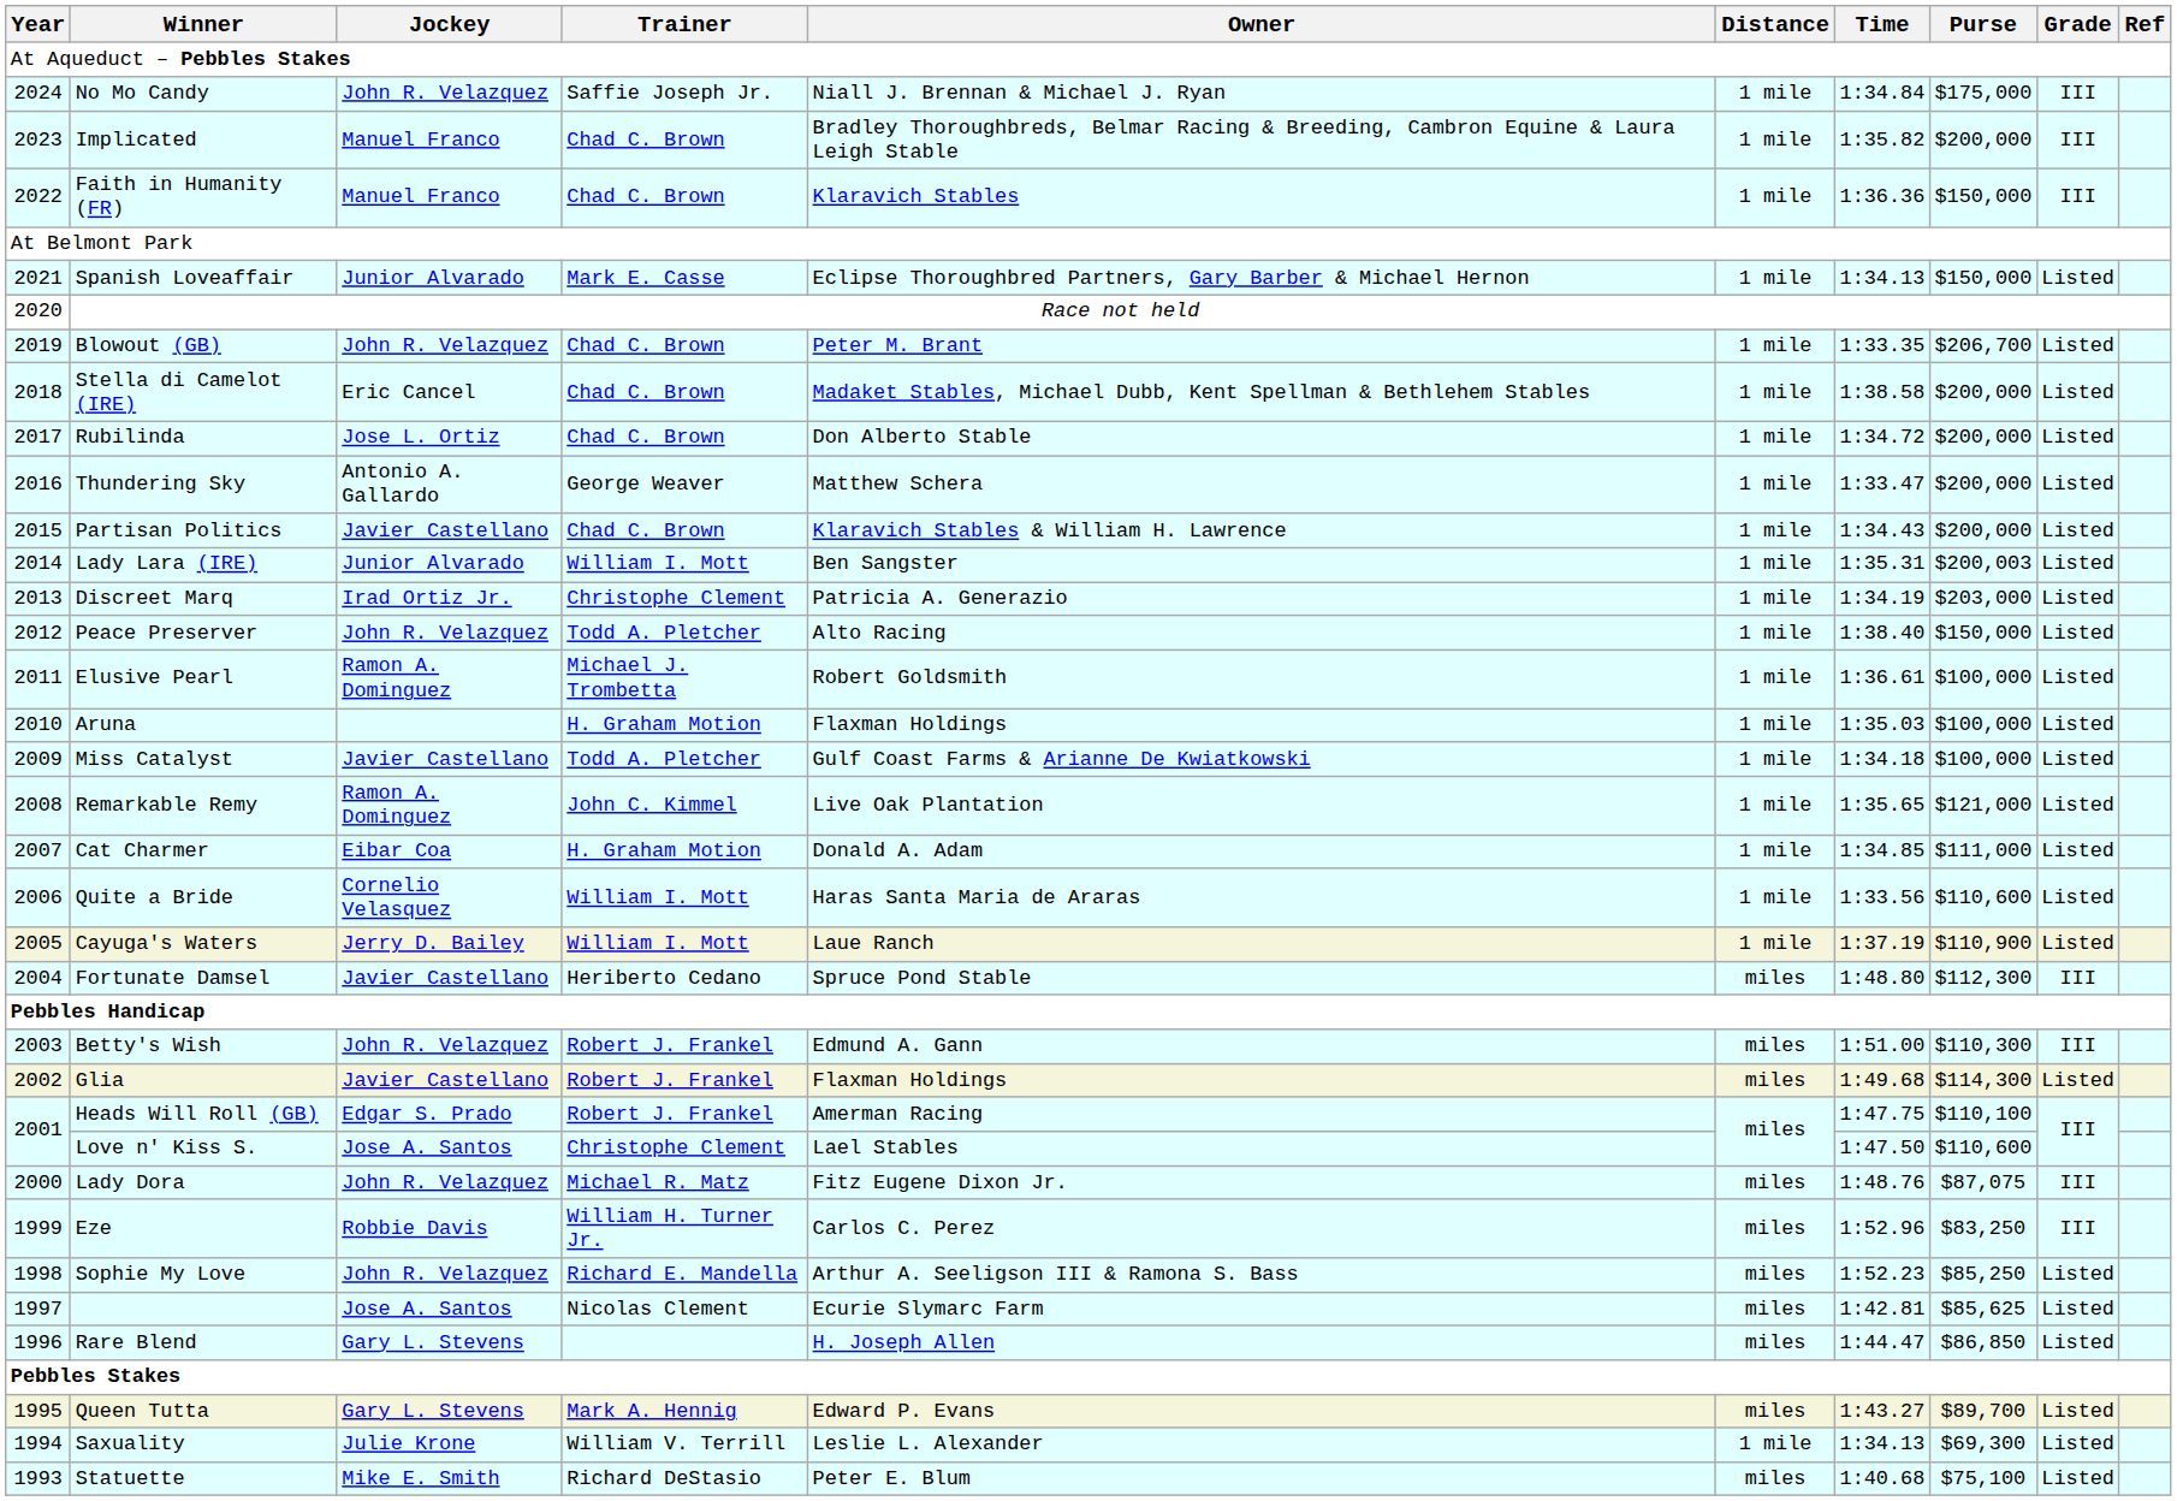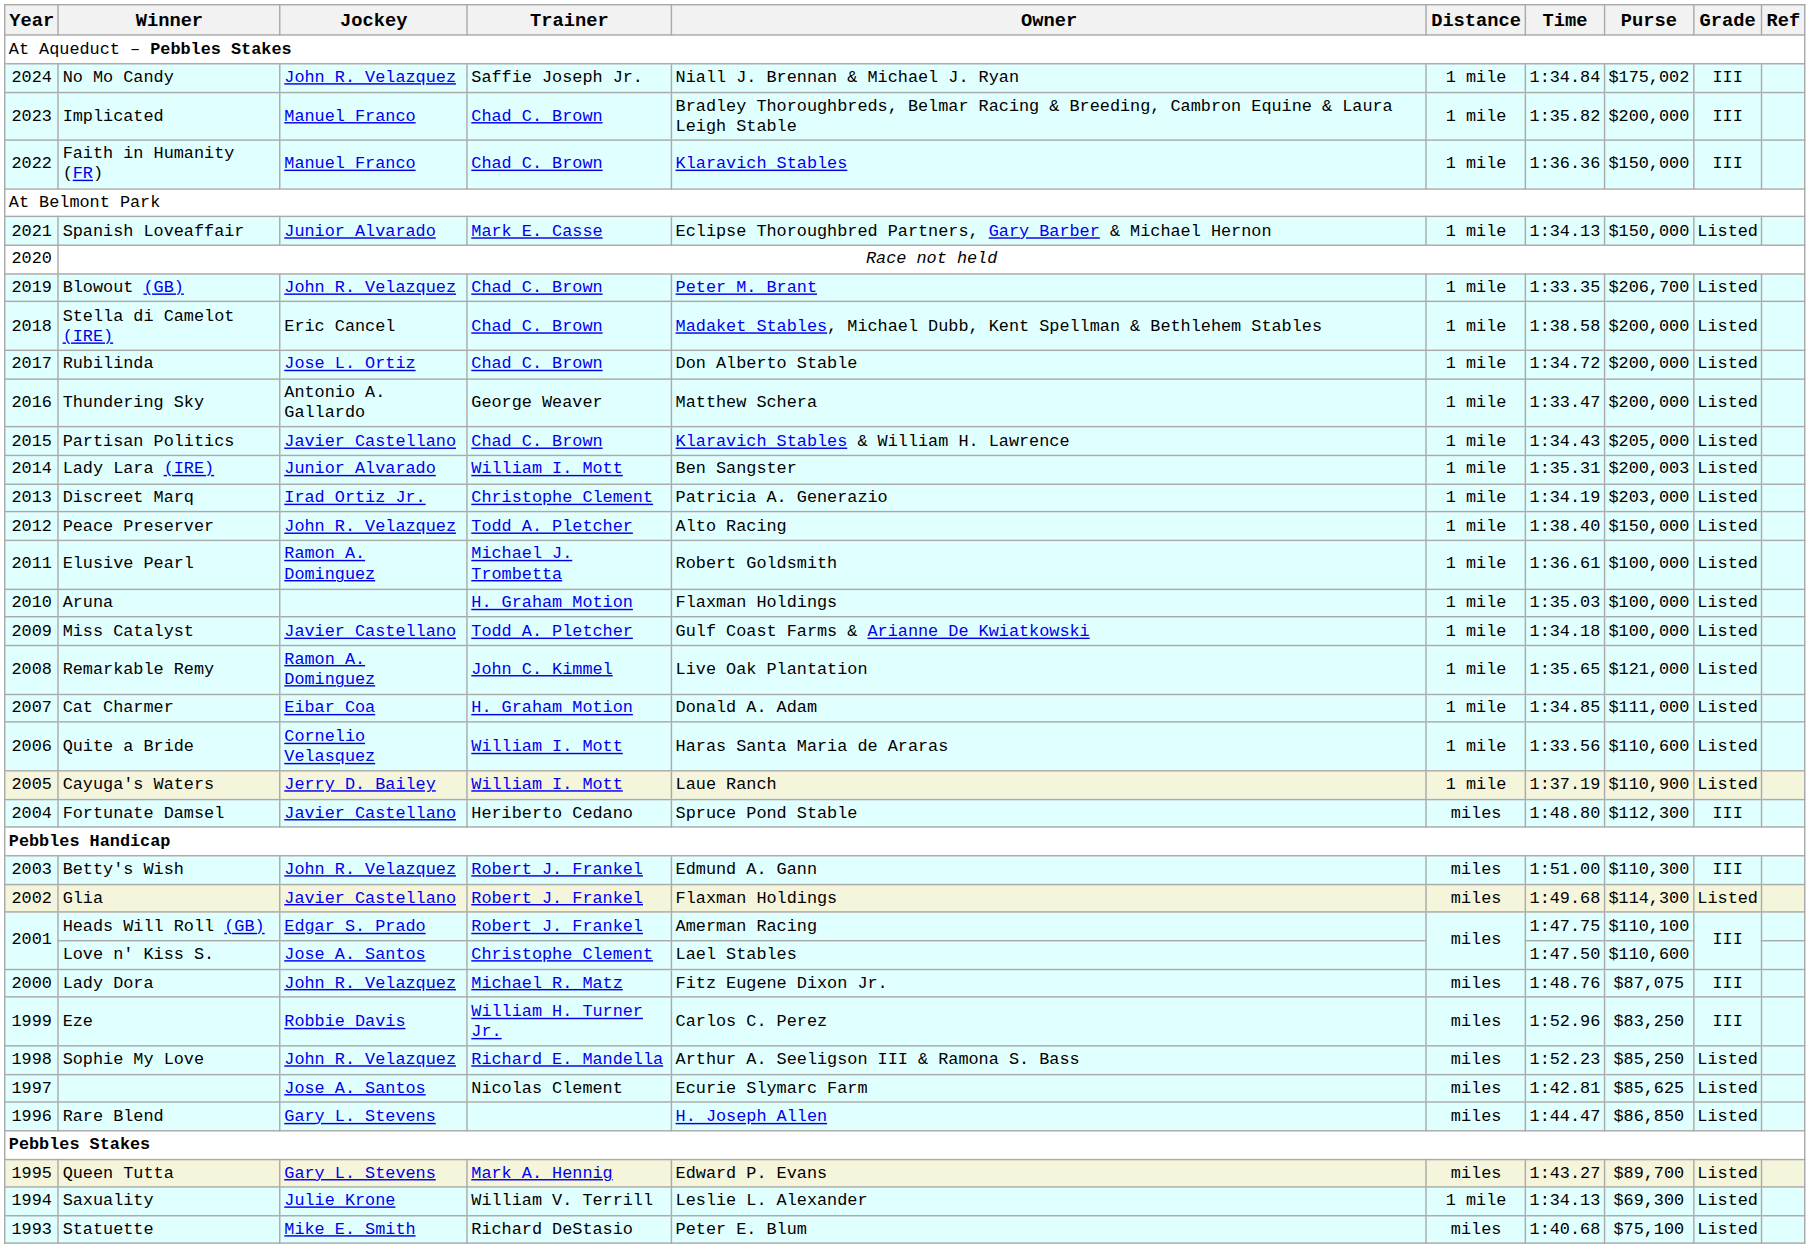 <table class="wikitable sortable">
 <tr>
 <th>Year</th>
 <th>Winner</th>
 <th>Jockey</th>
 <th>Trainer</th>
 <th>Owner</th>
 <th>Distance</th>
 <th>Time</th>
 <th>Purse</th>
 <th>Grade</th>
 <th>Ref</th>
 </tr>
 <tr style="font-size:90%; background-color:white">
 <td align="left" colspan=10>At Aqueduct – <strong>Pebbles Stakes</strong></td>
 </tr>
 <tr style="font-size:90%; background-color:lightcyan">
 <td align=center>2024</td>
 <td>No Mo Candy</td>
 <td><a href='#'>John R. Velazquez</a></td>
 <td>Saffie Joseph Jr.</td>
 <td>Niall J. Brennan & Michael J. Ryan</td>
 <td align=center>1 mile</td>
 <td align=center>1:34.84</td>
-<td align=center>$175,000</td>
+<td align=center>$175,002</td>
 <td align=center>III</td>
 <td></td>
 </tr>
 <tr style="font-size:90%; background-color:lightcyan">
 <td align=center>2023</td>
 <td>Implicated</td>
 <td><a href='#'>Manuel Franco</a></td>
 <td><a href='#'>Chad C. Brown</a></td>
 <td>Bradley Thoroughbreds, Belmar Racing & Breeding, Cambron Equine & Laura Leigh Stable</td>
 <td align=center>1 mile</td>
 <td align=center>1:35.82</td>
 <td align=center>$200,000</td>
 <td align=center>III</td>
 <td></td>
 </tr>
 <tr style="font-size:90%; background-color:lightcyan">
 <td align=center>2022</td>
 <td>Faith in Humanity (<a href='#'>FR</a>)</td>
 <td><a href='#'>Manuel Franco</a></td>
 <td><a href='#'>Chad C. Brown</a></td>
 <td><a href='#'>Klaravich Stables</a></td>
 <td align=center>1 mile</td>
 <td align=center>1:36.36</td>
 <td align=center>$150,000</td>
 <td align=center>III</td>
 <td></td>
 </tr>
 <tr style="font-size:90%; background-color:white">
 <td align="left" colspan=11>At Belmont Park</td>
 </tr>
 <tr style="font-size:90%; background-color:lightcyan">
 <td align=center>2021</td>
 <td>Spanish Loveaffair</td>
 <td><a href='#'>Junior Alvarado</a></td>
 <td><a href='#'>Mark E. Casse</a></td>
 <td>Eclipse Thoroughbred Partners, <a href='#'>Gary Barber</a> & Michael Hernon</td>
 <td align=center>1 mile</td>
 <td align=center>1:34.13</td>
 <td align=center>$150,000</td>
 <td align=center>Listed</td>
 <td></td>
 </tr>
 <tr style="font-size:90%; background-color:white">
 <td align="center">2020</td>
 <td align="center" colspan=10><em>Race not held</em></td>
 </tr>
 <tr style="font-size:90%; background-color:lightcyan">
 <td align=center>2019</td>
 <td>Blowout <a href='#'>(GB)</a></td>
 <td><a href='#'>John R. Velazquez</a></td>
 <td><a href='#'>Chad C. Brown</a></td>
 <td><a href='#'>Peter M. Brant</a></td>
 <td align=center>1 mile</td>
 <td align=center>1:33.35</td>
 <td align=center>$206,700</td>
 <td align=center>Listed</td>
 <td></td>
 </tr>
 <tr style="font-size:90%; background-color:lightcyan">
 <td align=center>2018</td>
 <td>Stella di Camelot <a href='#'>(IRE)</a></td>
 <td>Eric Cancel</td>
 <td><a href='#'>Chad C. Brown</a></td>
 <td><a href='#'>Madaket Stables</a>, Michael Dubb, Kent Spellman & Bethlehem Stables</td>
 <td align=center>1 mile</td>
 <td align=center>1:38.58</td>
 <td align=center>$200,000</td>
 <td align=center>Listed</td>
 <td></td>
 </tr>
 <tr style="font-size:90%; background-color:lightcyan">
 <td align=center>2017</td>
 <td>Rubilinda</td>
 <td><a href='#'>Jose L. Ortiz</a></td>
 <td><a href='#'>Chad C. Brown</a></td>
 <td>Don Alberto Stable</td>
 <td align=center>1 mile</td>
 <td align=center>1:34.72</td>
 <td align=center>$200,000</td>
 <td align=center>Listed</td>
 <td></td>
 </tr>
 <tr style="font-size:90%; background-color:lightcyan">
 <td align=center>2016</td>
 <td>Thundering Sky</td>
 <td>Antonio A. Gallardo</td>
 <td>George Weaver</td>
 <td>Matthew Schera</td>
 <td align=center>1 mile</td>
 <td align=center>1:33.47</td>
 <td align=center>$200,000</td>
 <td align=center>Listed</td>
 <td></td>
 </tr>
 <tr style="font-size:90%; background-color:lightcyan">
 <td align=center>2015</td>
 <td>Partisan Politics</td>
 <td><a href='#'>Javier Castellano</a></td>
 <td><a href='#'>Chad C. Brown</a></td>
 <td><a href='#'>Klaravich Stables</a> & William H. Lawrence</td>
 <td align=center>1 mile</td>
 <td align=center>1:34.43</td>
-<td align=center>$200,000</td>
+<td align=center>$205,000</td>
 <td align=center>Listed</td>
 <td></td>
 </tr>
 <tr style="font-size:90%; background-color:lightcyan">
 <td align=center>2014</td>
 <td>Lady Lara <a href='#'>(IRE)</a></td>
 <td><a href='#'>Junior Alvarado</a></td>
 <td><a href='#'>William I. Mott</a></td>
 <td>Ben Sangster</td>
 <td align=center>1 mile</td>
 <td align=center>1:35.31</td>
 <td align=center>$200,003</td>
 <td align=center>Listed</td>
 <td></td>
 </tr>
 <tr style="font-size:90%; background-color:lightcyan">
 <td align=center>2013</td>
 <td>Discreet Marq</td>
 <td><a href='#'>Irad Ortiz Jr.</a></td>
 <td><a href='#'>Christophe Clement</a></td>
 <td>Patricia A. Generazio</td>
 <td align=center>1 mile</td>
 <td align=center>1:34.19</td>
 <td align=center>$203,000</td>
 <td align=center>Listed</td>
 <td></td>
 </tr>
 <tr style="font-size:90%; background-color:lightcyan">
 <td align=center>2012</td>
 <td>Peace Preserver</td>
 <td><a href='#'>John R. Velazquez</a></td>
 <td><a href='#'>Todd A. Pletcher</a></td>
 <td>Alto Racing</td>
 <td align=center>1 mile</td>
 <td align=center>1:38.40</td>
 <td align=center>$150,000</td>
 <td align=center>Listed</td>
 <td></td>
 </tr>
 <tr style="font-size:90%; background-color:lightcyan">
 <td align=center>2011</td>
 <td>Elusive Pearl</td>
 <td><a href='#'>Ramon A. Dominguez</a></td>
 <td><a href='#'>Michael J. Trombetta</a></td>
 <td>Robert Goldsmith</td>
 <td align=center>1 mile</td>
 <td align=center>1:36.61</td>
 <td align=center>$100,000</td>
 <td align=center>Listed</td>
 <td></td>
 </tr>
 <tr style="font-size:90%; background-color:lightcyan">
 <td align=center>2010</td>
 <td>Aruna</td>
 <td></td>
 <td><a href='#'>H. Graham Motion</a></td>
 <td>Flaxman Holdings</td>
 <td align=center>1 mile</td>
 <td align=center>1:35.03</td>
 <td align=center>$100,000</td>
 <td align=center>Listed</td>
 <td></td>
 </tr>
 <tr style="font-size:90%; background-color:lightcyan">
 <td align=center>2009</td>
 <td>Miss Catalyst</td>
 <td><a href='#'>Javier Castellano</a></td>
 <td><a href='#'>Todd A. Pletcher</a></td>
 <td>Gulf Coast Farms & <a href='#'>Arianne De Kwiatkowski</a></td>
 <td align=center>1 mile</td>
 <td align=center>1:34.18</td>
 <td align=center>$100,000</td>
 <td align=center>Listed</td>
 <td></td>
 </tr>
 <tr style="font-size:90%; background-color:lightcyan">
 <td align=center>2008</td>
 <td>Remarkable Remy</td>
 <td><a href='#'>Ramon A. Dominguez</a></td>
 <td><a href='#'>John C. Kimmel</a></td>
 <td>Live Oak Plantation</td>
 <td align=center>1 mile</td>
 <td align=center>1:35.65</td>
 <td align=center>$121,000</td>
 <td align=center>Listed</td>
 <td></td>
 </tr>
 <tr style="font-size:90%; background-color:lightcyan">
 <td align=center>2007</td>
 <td>Cat Charmer</td>
 <td><a href='#'>Eibar Coa</a></td>
 <td><a href='#'>H. Graham Motion</a></td>
 <td>Donald A. Adam</td>
 <td align=center>1 mile</td>
 <td align=center>1:34.85</td>
 <td align=center>$111,000</td>
 <td align=center>Listed</td>
 <td></td>
 </tr>
 <tr style="font-size:90%; background-color:lightcyan">
 <td align=center>2006</td>
 <td>Quite a Bride</td>
 <td><a href='#'>Cornelio Velasquez</a></td>
 <td><a href='#'>William I. Mott</a></td>
 <td>Haras Santa Maria de Araras</td>
 <td align=center>1 mile</td>
 <td align=center>1:33.56</td>
 <td align=center>$110,600</td>
 <td align=center>Listed</td>
 <td></td>
 </tr>
 <tr style="font-size:90%; background-color:beige">
 <td align=center>2005</td>
 <td>Cayuga's Waters</td>
 <td><a href='#'>Jerry D. Bailey</a></td>
 <td><a href='#'>William I. Mott</a></td>
 <td>Laue Ranch</td>
 <td align=center>1 mile</td>
 <td align=center>1:37.19</td>
 <td align=center>$110,900</td>
 <td align=center>Listed</td>
 <td></td>
 </tr>
 <tr style="font-size:90%; background-color:lightcyan">
 <td align=center>2004</td>
 <td>Fortunate Damsel</td>
 <td><a href='#'>Javier Castellano</a></td>
 <td>Heriberto Cedano</td>
 <td>Spruce Pond Stable</td>
 <td align=center> miles</td>
 <td align=center>1:48.80</td>
 <td align=center>$112,300</td>
 <td align=center>III</td>
 <td></td>
 </tr>
 <tr style="font-size:90%; background-color:white">
 <td align="left" colspan=10><strong>Pebbles Handicap </strong></td>
 </tr>
 <tr style="font-size:90%; background-color:lightcyan">
 <td align=center>2003</td>
 <td>Betty's Wish</td>
 <td><a href='#'>John R. Velazquez</a></td>
 <td><a href='#'>Robert J. Frankel</a></td>
 <td>Edmund A. Gann</td>
 <td align=center> miles</td>
 <td align=center>1:51.00</td>
 <td align=center>$110,300</td>
 <td align=center>III</td>
 <td></td>
 </tr>
 <tr style="font-size:90%; background-color:beige">
 <td align=center>2002</td>
 <td>Glia</td>
 <td><a href='#'>Javier Castellano</a></td>
 <td><a href='#'>Robert J. Frankel</a></td>
 <td>Flaxman Holdings</td>
 <td align=center> miles</td>
 <td align=center>1:49.68</td>
 <td align=center>$114,300</td>
 <td align=center>Listed</td>
 <td></td>
 </tr>
 <tr style="font-size:90%; background-color:lightcyan">
 <td align=center rowspan=2>2001</td>
 <td>Heads Will Roll <a href='#'>(GB)</a></td>
 <td><a href='#'>Edgar S. Prado</a></td>
 <td><a href='#'>Robert J. Frankel</a></td>
 <td>Amerman Racing</td>
 <td align=center rowspan=2> miles</td>
 <td align=center>1:47.75</td>
 <td align=center>$110,100</td>
 <td align=center rowspan=2>III</td>
 <td></td>
 </tr>
 <tr style="font-size:90%; background-color:lightcyan">
 <td>Love n' Kiss S.</td>
 <td><a href='#'>Jose A. Santos</a></td>
 <td><a href='#'>Christophe Clement</a></td>
 <td>Lael Stables</td>
 <td align=center>1:47.50</td>
 <td align=center>$110,600</td>
 <td></td>
 </tr>
 <tr style="font-size:90%; background-color:lightcyan">
 <td align=center>2000</td>
 <td>Lady Dora</td>
 <td><a href='#'>John R. Velazquez</a></td>
 <td><a href='#'>Michael R. Matz</a></td>
 <td>Fitz Eugene Dixon Jr.</td>
 <td align=center> miles</td>
 <td align=center>1:48.76</td>
 <td align=center>$87,075</td>
 <td align=center>III</td>
 <td></td>
 </tr>
 <tr style="font-size:90%; background-color:lightcyan">
 <td align=center>1999</td>
 <td>Eze</td>
 <td><a href='#'>Robbie Davis</a></td>
 <td><a href='#'>William H. Turner Jr.</a></td>
 <td>Carlos C. Perez</td>
 <td align=center> miles</td>
 <td align=center>1:52.96</td>
 <td align=center>$83,250</td>
 <td align=center>III</td>
 <td></td>
 </tr>
 <tr style="font-size:90%; background-color:lightcyan">
 <td align=center>1998</td>
 <td>Sophie My Love</td>
 <td><a href='#'>John R. Velazquez</a></td>
 <td><a href='#'>Richard E. Mandella</a></td>
 <td>Arthur A. Seeligson III & Ramona S. Bass</td>
 <td align=center> miles</td>
 <td align=center>1:52.23</td>
 <td align=center>$85,250</td>
 <td align=center>Listed</td>
 <td></td>
 </tr>
 <tr style="font-size:90%; background-color:lightcyan">
 <td align=center>1997</td>
 <td></td>
 <td><a href='#'>Jose A. Santos</a></td>
 <td>Nicolas Clement</td>
 <td>Ecurie Slymarc Farm</td>
 <td align=center> miles</td>
 <td align=center>1:42.81</td>
 <td align=center>$85,625</td>
 <td align=center>Listed</td>
 <td></td>
 </tr>
 <tr style="font-size:90%; background-color:lightcyan">
 <td align=center>1996</td>
 <td>Rare Blend</td>
 <td><a href='#'>Gary L. Stevens</a></td>
 <td></td>
 <td><a href='#'>H. Joseph Allen</a></td>
 <td align=center> miles</td>
 <td align=center>1:44.47</td>
 <td align=center>$86,850</td>
 <td align=center>Listed</td>
 <td></td>
 </tr>
 <tr style="font-size:90%; background-color:white">
 <td align="left" colspan=10><strong>Pebbles Stakes</strong></td>
 </tr>
 <tr style="font-size:90%; background-color:beige">
 <td align=center>1995</td>
 <td>Queen Tutta</td>
 <td><a href='#'>Gary L. Stevens</a></td>
 <td><a href='#'>Mark A. Hennig</a></td>
 <td>Edward P. Evans</td>
 <td align=center> miles</td>
 <td align=center>1:43.27</td>
 <td align=center>$89,700</td>
 <td align=center>Listed</td>
 <td></td>
 </tr>
 <tr style="font-size:90%; background-color:lightcyan">
 <td align=center>1994</td>
 <td>Saxuality</td>
 <td><a href='#'>Julie Krone</a></td>
 <td>William V. Terrill</td>
 <td>Leslie L. Alexander</td>
 <td align=center>1 mile</td>
 <td align=center>1:34.13</td>
 <td align=center>$69,300</td>
 <td align=center>Listed</td>
 <td></td>
 </tr>
 <tr style="font-size:90%; background-color:lightcyan">
 <td align=center>1993</td>
 <td>Statuette</td>
 <td><a href='#'>Mike E. Smith</a></td>
 <td>Richard DeStasio</td>
 <td>Peter E. Blum</td>
 <td align=center> miles</td>
 <td align=center>1:40.68</td>
 <td align=center>$75,100</td>
 <td align=center>Listed</td>
 <td></td>
 </tr>
 </table>
